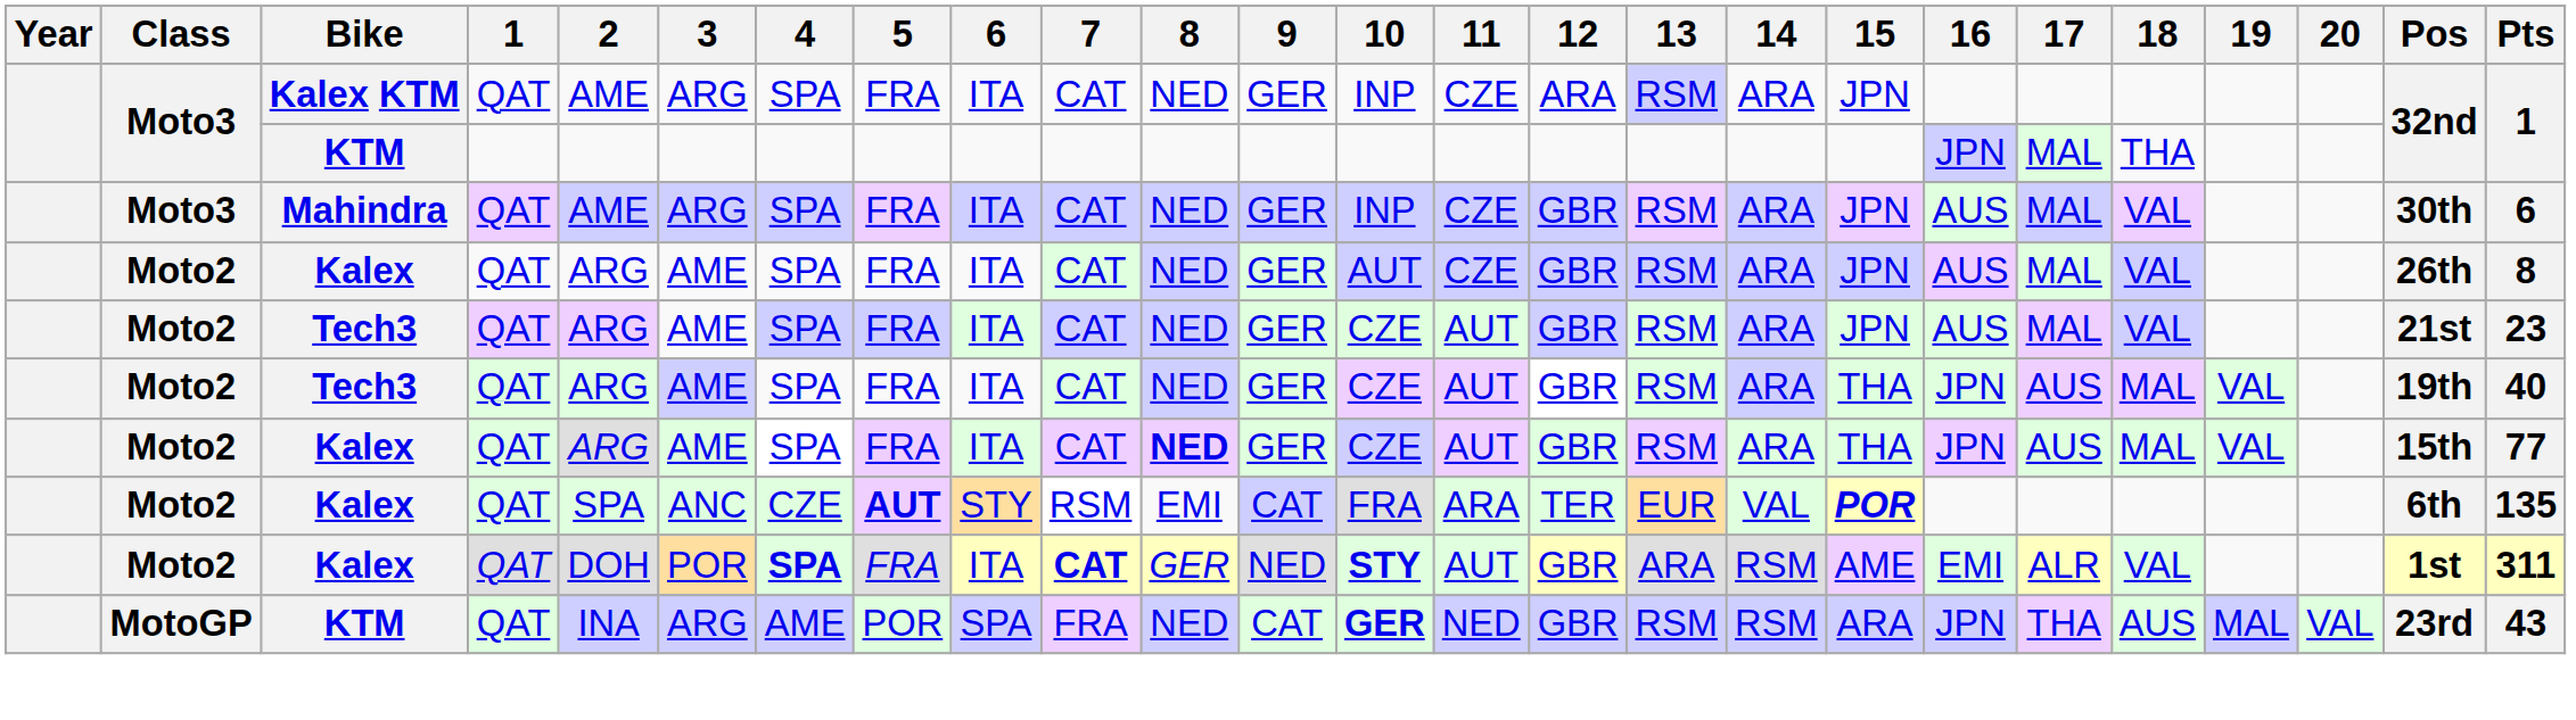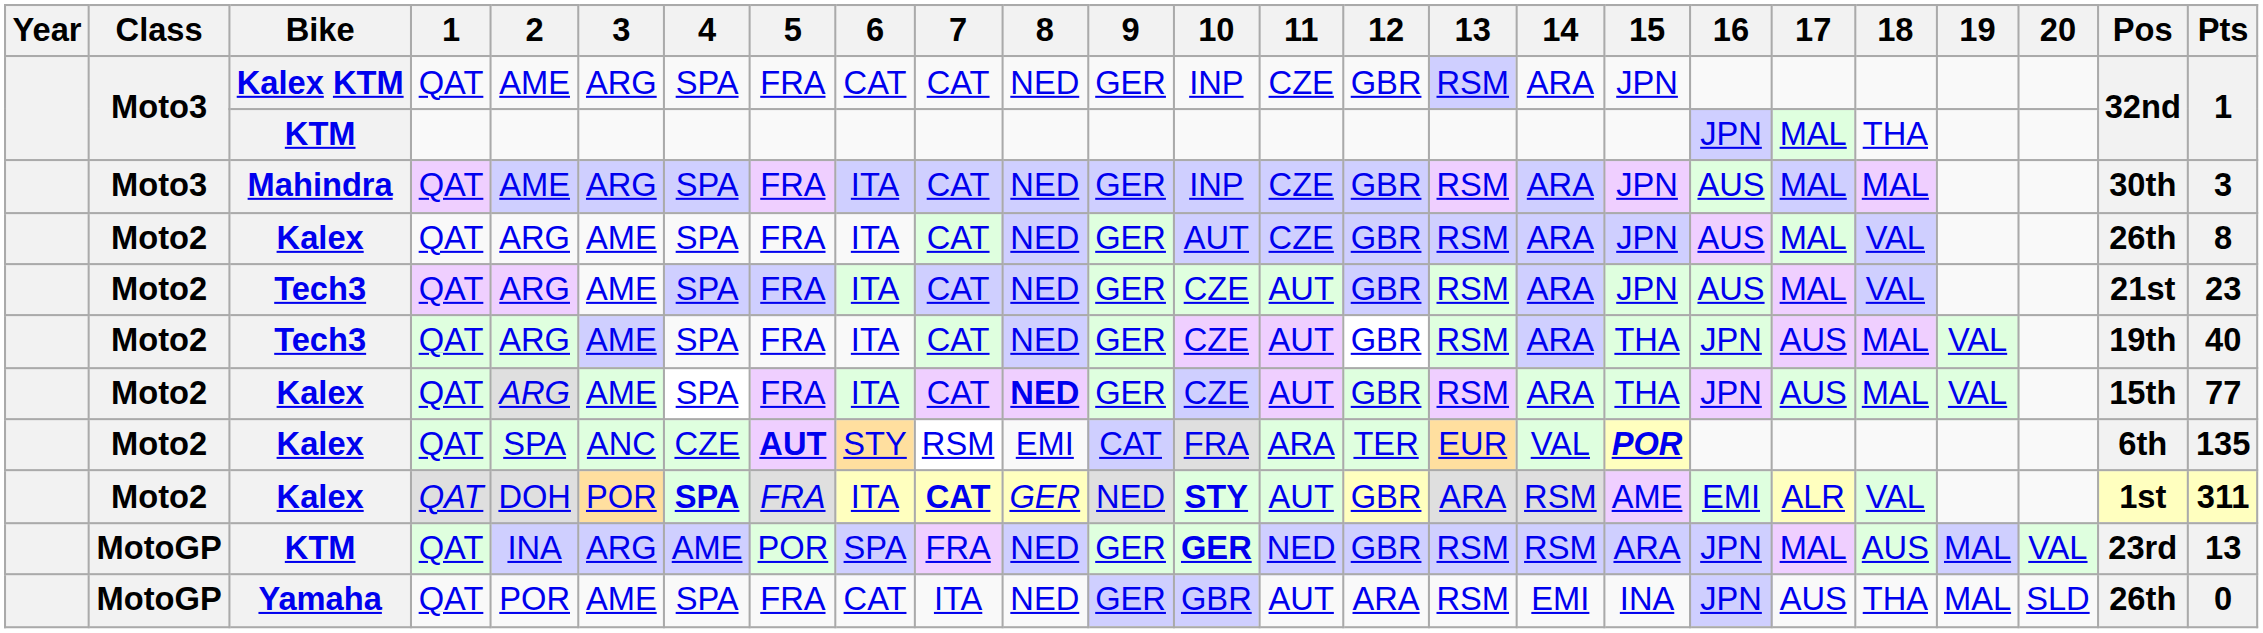 <table class="wikitable" style="text-align:center;">
 <tr>
 <th>Year</th>
 <th>Class</th>
 <th>Bike</th>
 <th>1</th>
 <th>2</th>
 <th>3</th>
 <th>4</th>
 <th>5</th>
 <th>6</th>
 <th>7</th>
 <th>8</th>
 <th>9</th>
 <th>10</th>
 <th>11</th>
 <th>12</th>
 <th>13</th>
 <th>14</th>
 <th>15</th>
 <th>16</th>
 <th>17</th>
 <th>18</th>
 <th>19</th>
 <th>20</th>
 <th>Pos</th>
 <th>Pts</th>
 </tr>
 <tr>
 <th rowspan="2"></th>
 <th rowspan="2">Moto3</th>
 <th><a href='#'>Kalex</a> <a href='#'>KTM</a></th>
 <td><a href='#'>QAT</a></td>
 <td><a href='#'>AME</a></td>
 <td><a href='#'>ARG</a></td>
 <td><a href='#'>SPA</a></td>
 <td><a href='#'>FRA</a></td>
-<td><a href='#'>ITA</a></td>
+<td><a href='#'>CAT</a></td>
 <td><a href='#'>CAT</a></td>
 <td><a href='#'>NED</a></td>
 <td><a href='#'>GER</a></td>
 <td><a href='#'>INP</a></td>
 <td><a href='#'>CZE</a></td>
-<td><a href='#'>ARA</a></td>
+<td><a href='#'>GBR</a></td>
 <td style="background:#CFCFFF;"><a href='#'>RSM</a><br></td>
 <td><a href='#'>ARA</a></td>
 <td><a href='#'>JPN</a></td>
 <td></td>
 <td></td>
 <td></td>
 <td></td>
 <td></td>
 <th rowspan="2">32nd</th>
 <th rowspan="2">1</th>
 </tr>
 <tr>
 <th><a href='#'>KTM</a></th>
 <td></td>
 <td></td>
 <td></td>
 <td></td>
 <td></td>
 <td></td>
 <td></td>
 <td></td>
 <td></td>
 <td></td>
 <td></td>
 <td></td>
 <td></td>
 <td></td>
 <td></td>
 <td style="background:#cfcfff;"><a href='#'>JPN</a><br></td>
 <td style="background:#DFFFDF;"><a href='#'>MAL</a><br></td>
 <td><a href='#'>THA</a></td>
 <td></td>
 </tr>
 <tr>
 <th></th>
 <th>Moto3</th>
 <th><a href='#'>Mahindra</a></th>
 <td style="background:#EFCFFF;"><a href='#'>QAT</a><br></td>
 <td style="background:#CFCFFF;"><a href='#'>AME</a><br></td>
 <td style="background:#CFCFFF;"><a href='#'>ARG</a><br></td>
 <td style="background:#CFCFFF;"><a href='#'>SPA</a><br></td>
 <td style="background:#EFCFFF;"><a href='#'>FRA</a><br></td>
 <td style="background:#CFCFFF;"><a href='#'>ITA</a><br></td>
 <td style="background:#CFCFFF;"><a href='#'>CAT</a><br></td>
 <td style="background:#CFCFFF;"><a href='#'>NED</a><br></td>
 <td style="background:#CFCFFF;"><a href='#'>GER</a><br></td>
 <td style="background:#CFCFFF;"><a href='#'>INP</a><br></td>
 <td style="background:#CFCFFF;"><a href='#'>CZE</a><br></td>
 <td style="background:#CFCFFF;"><a href='#'>GBR</a><br></td>
 <td style="background:#EFCFFF;"><a href='#'>RSM</a><br></td>
 <td style="background:#CFCFFF;"><a href='#'>ARA</a><br></td>
 <td style="background:#EFCFFF;"><a href='#'>JPN</a><br></td>
 <td style="background:#DFFFDF;"><a href='#'>AUS</a><br></td>
 <td style="background:#CFCFFF;"><a href='#'>MAL</a><br></td>
-<td style="background:#EFCFFF;"><a href='#'>VAL</a><br></td>
+<td style="background:#efcfff;"><a href='#'>MAL</a><br></td>
 <td></td>
 <td></td>
 <th>30th</th>
-<th>6</th>
+<th>3</th>
 </tr>
 <tr>
 <th></th>
 <th>Moto2</th>
 <th><a href='#'>Kalex</a></th>
 <td><a href='#'>QAT</a></td>
 <td><a href='#'>ARG</a></td>
 <td><a href='#'>AME</a></td>
 <td><a href='#'>SPA</a></td>
 <td><a href='#'>FRA</a></td>
 <td><a href='#'>ITA</a></td>
 <td style="background:#DFFFDF;"><a href='#'>CAT</a><br></td>
 <td style="background:#CFCFFF;"><a href='#'>NED</a><br></td>
 <td style="background:#DFFFDF;"><a href='#'>GER</a><br></td>
 <td style="background:#CFCFFF;"><a href='#'>AUT</a><br></td>
 <td style="background:#CFCFFF;"><a href='#'>CZE</a><br></td>
 <td style="background:#CFCFFF;"><a href='#'>GBR</a><br></td>
 <td style="background:#CFCFFF;"><a href='#'>RSM</a><br></td>
 <td style="background:#CFCFFF;"><a href='#'>ARA</a><br></td>
 <td style="background:#CFCFFF;"><a href='#'>JPN</a><br></td>
 <td style="background:#EFCFFF;"><a href='#'>AUS</a><br></td>
 <td style="background:#DFFFDF;"><a href='#'>MAL</a><br></td>
 <td style="background:#CFCFFF;"><a href='#'>VAL</a><br></td>
 <td></td>
 <td></td>
 <th>26th</th>
 <th>8</th>
 </tr>
 <tr>
 <th></th>
 <th>Moto2</th>
 <th><a href='#'>Tech3</a></th>
 <td style="background:#efcfff;"><a href='#'>QAT</a><br></td>
 <td style="background:#efcfff;"><a href='#'>ARG</a><br></td>
 <td><a href='#'>AME</a></td>
 <td style="background:#cfcfff;"><a href='#'>SPA</a><br></td>
 <td style="background:#cfcfff;"><a href='#'>FRA</a><br></td>
 <td style="background:#dfffdf;"><a href='#'>ITA</a><br></td>
 <td style="background:#cfcfff;"><a href='#'>CAT</a><br></td>
 <td style="background:#cfcfff;"><a href='#'>NED</a><br></td>
 <td style="background:#dfffdf;"><a href='#'>GER</a><br></td>
 <td style="background:#dfffdf;"><a href='#'>CZE</a><br></td>
 <td style="background:#dfffdf;"><a href='#'>AUT</a><br></td>
 <td style="background:#cfcfff;"><a href='#'>GBR</a><br></td>
 <td style="background:#dfffdf;"><a href='#'>RSM</a><br></td>
 <td style="background:#cfcfff;"><a href='#'>ARA</a><br></td>
 <td style="background:#dfffdf;"><a href='#'>JPN</a><br></td>
 <td style="background:#dfffdf;"><a href='#'>AUS</a><br></td>
 <td style="background:#efcfff;"><a href='#'>MAL</a><br></td>
 <td style="background:#cfcfff;"><a href='#'>VAL</a><br></td>
 <td></td>
 <td></td>
 <th>21st</th>
 <th>23</th>
 </tr>
 <tr>
 <th></th>
 <th>Moto2</th>
 <th><a href='#'>Tech3</a></th>
 <td style="background:#dfffdf;"><a href='#'>QAT</a><br></td>
 <td style="background:#dfffdf;"><a href='#'>ARG</a><br></td>
 <td style="background:#cfcfff;"><a href='#'>AME</a><br></td>
 <td><a href='#'>SPA</a></td>
 <td><a href='#'>FRA</a></td>
 <td><a href='#'>ITA</a></td>
 <td style="background:#dfffdf;"><a href='#'>CAT</a><br></td>
 <td style="background:#cfcfff;"><a href='#'>NED</a><br></td>
 <td style="background:#dfffdf;"><a href='#'>GER</a><br></td>
 <td style="background:#efcfff;"><a href='#'>CZE</a><br></td>
 <td style="background:#efcfff;"><a href='#'>AUT</a><br></td>
 <td style="background:#ffffff;"><a href='#'>GBR</a><br></td>
 <td style="background:#dfffdf;"><a href='#'>RSM</a><br></td>
 <td style="background:#cfcfff;"><a href='#'>ARA</a><br></td>
 <td style="background:#dfffdf;"><a href='#'>THA</a><br></td>
 <td style="background:#dfffdf;"><a href='#'>JPN</a><br></td>
 <td style="background:#efcfff;"><a href='#'>AUS</a><br></td>
 <td style="background:#efcfff;"><a href='#'>MAL</a><br></td>
 <td style="background:#dfffdf;"><a href='#'>VAL</a><br></td>
 <td></td>
 <th>19th</th>
 <th>40</th>
 </tr>
 <tr>
 <th></th>
 <th>Moto2</th>
 <th><a href='#'>Kalex</a></th>
 <td style="background:#dfffdf;"><a href='#'>QAT</a><br></td>
 <td style="background:#dfdfdf;"><em><a href='#'>ARG</a></em><br></td>
 <td style="background:#dfffdf;"><a href='#'>AME</a><br></td>
 <td style="background:#ffffff;"><a href='#'>SPA</a><br></td>
 <td style="background:#efcfff;"><a href='#'>FRA</a><br></td>
 <td style="background:#dfffdf;"><a href='#'>ITA</a><br></td>
 <td style="background:#efcfff;"><a href='#'>CAT</a><br></td>
 <td style="background:#efcfff;"><strong><a href='#'>NED</a></strong><br></td>
 <td style="background:#dfffdf;"><a href='#'>GER</a><br></td>
 <td style="background:#cfcfff;"><a href='#'>CZE</a><br></td>
 <td style="background:#efcfff;"><a href='#'>AUT</a><br></td>
 <td style="background:#dfffdf;"><a href='#'>GBR</a><br></td>
 <td style="background:#efcfff;"><a href='#'>RSM</a><br></td>
 <td style="background:#dfffdf;"><a href='#'>ARA</a><br></td>
 <td style="background:#dfffdf;"><a href='#'>THA</a><br></td>
 <td style="background:#efcfff;"><a href='#'>JPN</a><br></td>
 <td style="background:#dfffdf;"><a href='#'>AUS</a><br></td>
 <td style="background:#dfffdf;"><a href='#'>MAL</a><br></td>
 <td style="background:#dfffdf;"><a href='#'>VAL</a><br></td>
 <td></td>
 <th>15th</th>
 <th>77</th>
 </tr>
 <tr>
 <th></th>
 <th>Moto2</th>
 <th><a href='#'>Kalex</a></th>
 <td style="background:#dfffdf;"><a href='#'>QAT</a><br></td>
 <td style="background:#dfffdf;"><a href='#'>SPA</a><br></td>
 <td style="background:#dfffdf;"><a href='#'>ANC</a><br></td>
 <td style="background:#dfffdf;"><a href='#'>CZE</a><br></td>
 <td style="background:#efcfff;"><strong><a href='#'>AUT</a></strong><br></td>
 <td style="background:#ffdf9f;"><a href='#'>STY</a><br></td>
 <td style="background:#ffffff;"><a href='#'>RSM</a><br></td>
 <td><a href='#'>EMI</a></td>
 <td style="background:#cfcfff;"><a href='#'>CAT</a><br></td>
 <td style="background:#dfdfdf;"><a href='#'>FRA</a><br></td>
 <td style="background:#dfffdf;"><a href='#'>ARA</a><br></td>
 <td style="background:#dfffdf;"><a href='#'>TER</a><br></td>
 <td style="background:#ffdf9f;"><a href='#'>EUR</a><br></td>
 <td style="background:#dfffdf;"><a href='#'>VAL</a><br></td>
 <td style="background:#ffffbf;"><strong><em><a href='#'>POR</a></em></strong><br></td>
 <td></td>
 <td></td>
 <td></td>
 <td></td>
 <td></td>
 <th>6th</th>
 <th>135</th>
 </tr>
 <tr>
 <th></th>
 <th>Moto2</th>
 <th><a href='#'>Kalex</a></th>
 <td style="background:#dfdfdf;"><em><a href='#'>QAT</a></em><br></td>
 <td style="background:#dfdfdf;"><a href='#'>DOH</a><br></td>
 <td style="background:#ffdf9f;"><a href='#'>POR</a><br></td>
 <td style="background:#dfffdf;"><strong><a href='#'>SPA</a></strong><br></td>
 <td style="background:#dfdfdf;"><em><a href='#'>FRA</a></em><br></td>
 <td style="background:#ffffbf;"><a href='#'>ITA</a><br></td>
 <td style="background:#ffffbf;"><strong><a href='#'>CAT</a></strong><br></td>
 <td style="background:#ffffbf;"><em><a href='#'>GER</a></em><br></td>
 <td style="background:#dfdfdf;"><a href='#'>NED</a><br></td>
 <td style="background:#dfffdf;"><strong><a href='#'>STY</a></strong><br></td>
 <td style="background:#dfffdf;"><a href='#'>AUT</a><br></td>
 <td style="background:#ffffbf;"><a href='#'>GBR</a><br></td>
 <td style="background:#dfdfdf;"><a href='#'>ARA</a><br></td>
 <td style="background:#dfdfdf;"><a href='#'>RSM</a><br></td>
 <td style="background:#efcfff;"><a href='#'>AME</a><br></td>
 <td style="background:#dfffdf;"><a href='#'>EMI</a><br></td>
 <td style="background:#ffffbf;"><a href='#'>ALR</a><br></td>
 <td style="background:#dfffdf;"><a href='#'>VAL</a><br></td>
 <td></td>
 <td></td>
 <th style="background:#ffffbf;">1st</th>
 <th style="background:#ffffbf;">311</th>
 </tr>
 <tr>
 <th align="left"></th>
 <th align="left">MotoGP</th>
 <th align="left"><a href='#'>KTM</a></th>
 <td style="background:#dfffdf;"><a href='#'>QAT</a><br></td>
 <td style="background:#cfcfff;"><a href='#'>INA</a><br></td>
 <td style="background:#cfcfff;"><a href='#'>ARG</a><br></td>
 <td style="background:#cfcfff;"><a href='#'>AME</a><br></td>
 <td style="background:#dfffdf;"><a href='#'>POR</a><br></td>
 <td style="background:#cfcfff;"><a href='#'>SPA</a><br></td>
 <td style="background:#efcfff;"><a href='#'>FRA</a><br></td>
 <td style="background:#CFCFFF;"><a href='#'>NED</a><br></td>
-<td style="background:#dfffdf;"><a href='#'>CAT</a><br></td>
+<td style="background:#DFFFDF;"><a href='#'>GER</a><br></td>
 <td style="background:#dfffdf;"><strong><a href='#'>GER</a><br></strong></td>
 <td style="background:#cfcfff;"><a href='#'>NED</a><br></td>
 <td style="background:#cfcfff;"><a href='#'>GBR</a><br></td>
 <td style="background:#CFCFFF;"><a href='#'>RSM</a><br></td>
 <td style="background:#cfcfff;"><a href='#'>RSM</a><br></td>
 <td style="background:#cfcfff;"><a href='#'>ARA</a><br></td>
 <td style="background:#cfcfff;"><a href='#'>JPN</a><br></td>
-<td style="background:#efcfff;"><a href='#'>THA</a><br></td>
+<td style="background:#efcfff;"><a href='#'>MAL</a><br></td>
 <td style="background:#dfffdf;"><a href='#'>AUS</a><br></td>
 <td style="background:#cfcfff;"><a href='#'>MAL</a><br></td>
 <td style="background:#dfffdf;"><a href='#'>VAL</a><br></td>
 <th>23rd</th>
-<th>43</th>
+<th>13</th>
+</tr>
+<tr>
+<th></th>
+<th>MotoGP</th>
+<th><a href='#'>Yamaha</a></th>
+<td><a href='#'>QAT</a></td>
+<td><a href='#'>POR</a></td>
+<td><a href='#'>AME</a><br></td>
+<td><a href='#'>SPA</a></td>
+<td><a href='#'>FRA</a></td>
+<td><a href='#'>CAT</a></td>
+<td><a href='#'>ITA</a></td>
+<td><a href='#'>NED</a></td>
+<td style="background:#CFCFFF;"><a href='#'>GER</a><br></td>
+<td style="background:#CFCFFF;"><a href='#'>GBR</a><br></td>
+<td><a href='#'>AUT</a></td>
+<td><a href='#'>ARA</a></td>
+<td><a href='#'>RSM</a></td>
+<td><a href='#'>EMI</a></td>
+<td><a href='#'>INA</a></td>
+<td style="background:#CFCFFF;"><a href='#'>JPN</a><br></td>
+<td><a href='#'>AUS</a></td>
+<td><a href='#'>THA</a></td>
+<td><a href='#'>MAL</a></td>
+<td><a href='#'>SLD</a></td>
+<th>26th</th>
+<th>0</th>
 </tr>
 </table>
